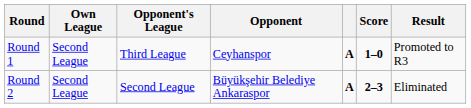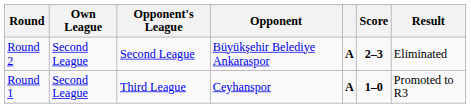 <table class="wikitable" style="text-align: left;">
 <tr>
 <th>Round</th>
 <th>Own League</th>
 <th>Opponent's League</th>
 <th>Opponent</th>
 <th></th>
 <th>Score</th>
 <th>Result</th>
 </tr>
 <tr>
+<td><a href='#'>Round 2</a></td>
+<td><a href='#'>Second League</a></td>
+<td><a href='#'>Second League</a></td>
+<td><a href='#'>Büyükşehir Belediye Ankaraspor</a></td>
+<td style="text-align:center;"><strong>A</strong></td>
+<td style="text-align:center;"><strong>2–3</strong></td>
+<td>Eliminated</td>
+</tr>
+<tr>
 <td><a href='#'>Round 1</a></td>
 <td><a href='#'>Second League</a></td>
 <td><a href='#'>Third League</a></td>
 <td><a href='#'>Ceyhanspor</a></td>
 <td style="text-align:center;"><strong>A</strong></td>
 <td style="text-align:center;"><strong>1–0</strong></td>
 <td>Promoted to R3</td>
 </tr>
-<tr>
-<td><a href='#'>Round 2</a></td>
-<td><a href='#'>Second League</a></td>
-<td><a href='#'>Second League</a></td>
-<td><a href='#'>Büyükşehir Belediye Ankaraspor</a></td>
-<td style="text-align:center;"><strong>A</strong></td>
-<td style="text-align:center;"><strong>2–3</strong></td>
-<td>Eliminated</td>
-</tr>
 </table>
